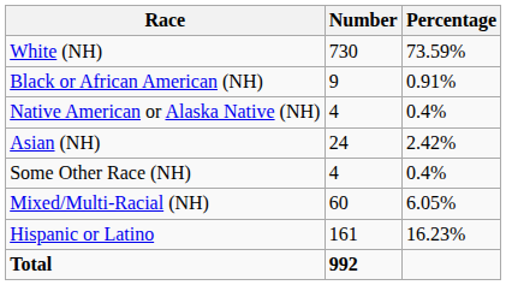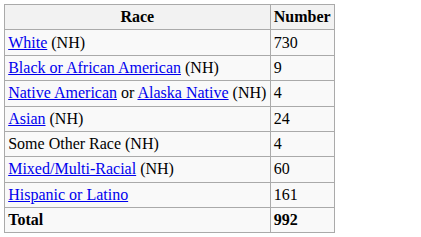 <table class="wikitable">
 <tr>
 <th>Race</th>
 <th>Number</th>
-<th>Percentage</th>
 </tr>
 <tr>
 <td><a href='#'>White</a> (NH)</td>
 <td>730</td>
-<td>73.59%</td>
 </tr>
 <tr>
 <td><a href='#'>Black or African American</a> (NH)</td>
 <td>9</td>
-<td>0.91%</td>
 </tr>
 <tr>
 <td><a href='#'>Native American</a> or <a href='#'>Alaska Native</a> (NH)</td>
 <td>4</td>
-<td>0.4%</td>
 </tr>
 <tr>
 <td><a href='#'>Asian</a> (NH)</td>
 <td>24</td>
-<td>2.42%</td>
 </tr>
 <tr>
 <td>Some Other Race (NH)</td>
 <td>4</td>
-<td>0.4%</td>
 </tr>
 <tr>
 <td><a href='#'>Mixed/Multi-Racial</a> (NH)</td>
 <td>60</td>
-<td>6.05%</td>
 </tr>
 <tr>
 <td><a href='#'>Hispanic or Latino</a></td>
 <td>161</td>
-<td>16.23%</td>
 </tr>
 <tr>
 <td><strong>Total</strong></td>
 <td><strong>992</strong></td>
-<td></td>
 </tr>
 </table>
